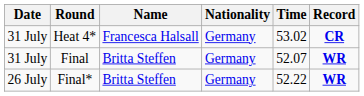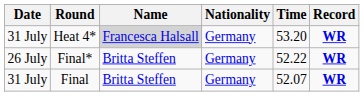 <table class="wikitable" style="text-align:center">
 <tr>
 <th>Date</th>
 <th>Round</th>
 <th>Name</th>
 <th>Nationality</th>
 <th>Time</th>
 <th>Record</th>
 </tr>
 <tr>
 <td>31 July</td>
 <td>Heat 4*</td>
-<td align="left"><a href='#'>Francesca Halsall</a></td>
+<td align="left" style="background: lightgrey;"><a href='#'>Francesca Halsall</a></td>
 <td align="left"> <a href='#'>Germany</a></td>
-<td>53.02</td>
-<td><strong><a href='#'>CR</a></strong></td>
-</tr>
-<tr>
-<td>31 July</td>
-<td>Final</td>
-<td align="left"><a href='#'>Britta Steffen</a></td>
-<td align="left"> <a href='#'>Germany</a></td>
-<td>52.07</td>
+<td>53.20</td>
 <td><strong><a href='#'>WR</a></strong></td>
 </tr>
 <tr>
 <td>26 July</td>
 <td>Final*</td>
 <td align="left"><a href='#'>Britta Steffen</a></td>
 <td align="left"> <a href='#'>Germany</a></td>
 <td>52.22</td>
 <td><strong><a href='#'>WR</a></strong></td>
 </tr>
+<tr>
+<td>31 July</td>
+<td>Final</td>
+<td align="left"><a href='#'>Britta Steffen</a></td>
+<td align="left"> <a href='#'>Germany</a></td>
+<td>52.07</td>
+<td><strong><a href='#'>WR</a></strong></td>
+</tr>
 </table>
